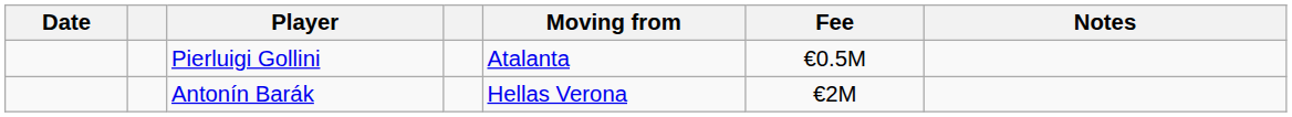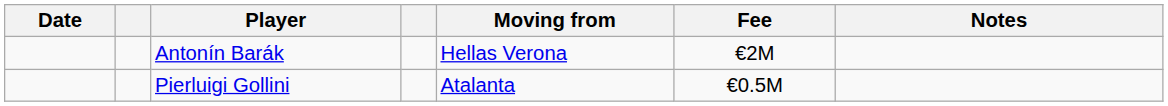 <table class="wikitable sortable">
 <tr>
 <th style="width:80px;">Date</th>
 <th style="width:20px;"></th>
 <th style="width:190px;">Player</th>
 <th style="width:20px;"></th>
 <th style="width:180px;">Moving from</th>
 <th style="width:120px;" class="unsortable">Fee</th>
 <th style="width:250px;" class="unsortable">Notes</th>
 </tr>
 <tr>
 <td></td>
 <td align="center"></td>
+<td> <a href='#'>Antonín Barák</a></td>
+<td align="center"></td>
+<td> <a href='#'>Hellas Verona</a></td>
+<td align="center">€2M</td>
+<td align="center"></td>
+</tr>
+<tr>
+<td></td>
+<td align="center"></td>
 <td> <a href='#'>Pierluigi Gollini</a></td>
 <td align="center"></td>
 <td> <a href='#'>Atalanta</a></td>
 <td align="center">€0.5M</td>
 <td align="center"></td>
 </tr>
-<tr>
-<td></td>
-<td align="center"></td>
-<td> <a href='#'>Antonín Barák</a></td>
-<td align="center"></td>
-<td> <a href='#'>Hellas Verona</a></td>
-<td align="center">€2M</td>
-<td align="center"></td>
-</tr>
 </table>
